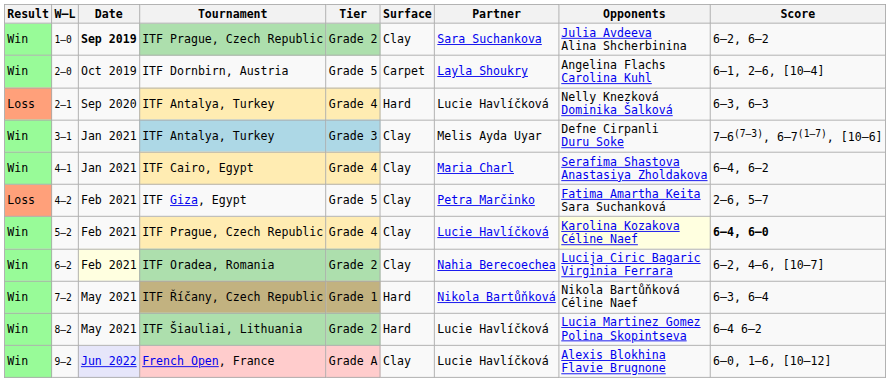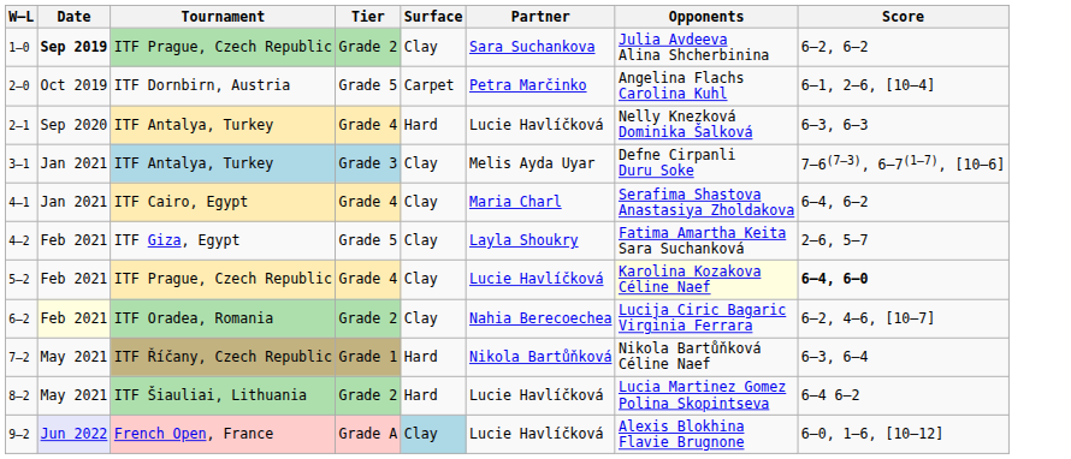 <table class="sortable wikitable">
 <tr>
-<th>Result</th>
 <th class=unsortable>W–L</th>
 <th>Date</th>
 <th>Tournament</th>
 <th>Tier</th>
 <th>Surface</th>
 <th>Partner</th>
 <th>Opponents</th>
 <th class=unsortable>Score</th>
 </tr>
 <tr>
-<td style=background:#98fb98;>Win</td>
 <td><small>1–0</small></td>
 <td><strong>Sep 2019</strong></td>
 <td style=background:#ADDFAD>ITF Prague, Czech Republic</td>
 <td style=background:#ADDFAD>Grade 2</td>
 <td>Clay</td>
 <td> <a href='#'>Sara Suchankova</a></td>
 <td> <a href='#'>Julia Avdeeva</a> <br> Alina Shcherbinina</td>
 <td>6–2, 6–2</td>
 </tr>
 <tr>
-<td style=background:#98FB98;>Win</td>
 <td><small>2–0</small></td>
 <td>Oct 2019</td>
 <td>ITF Dornbirn, Austria</td>
 <td>Grade 5</td>
 <td>Carpet</td>
-<td> <a href='#'>Layla Shoukry</a></td>
+<td> <a href='#'>Petra Marčinko</a></td>
 <td> Angelina Flachs <br> <a href='#'>Carolina Kuhl</a></td>
 <td>6–1, 2–6, [10–4]</td>
 </tr>
 <tr>
-<td style=background:#ffa07a;>Loss</td>
 <td><small>2–1</small></td>
 <td>Sep 2020</td>
 <td style=background:#ffecb2>ITF Antalya, Turkey</td>
 <td style=background:#ffecb2>Grade 4</td>
 <td>Hard</td>
 <td> Lucie Havlíčková</td>
 <td> Nelly Knezková <br> <a href='#'>Dominika Šalková</a></td>
 <td>6–3, 6–3</td>
 </tr>
 <tr>
-<td style=background:#98FB98;>Win</td>
 <td><small>3–1</small></td>
 <td>Jan 2021</td>
 <td style=background:lightblue>ITF Antalya, Turkey</td>
 <td style=background:lightblue>Grade 3</td>
 <td>Clay</td>
 <td> Melis Ayda Uyar</td>
 <td> Defne Cirpanli <br> <a href='#'>Duru Soke</a></td>
 <td>7–6<sup>(7–3)</sup>, 6–7<sup>(1–7)</sup>, [10–6]</td>
 </tr>
 <tr>
-<td style=background:#98FB98;>Win</td>
 <td><small>4–1</small></td>
 <td>Jan 2021</td>
 <td style=background:#ffecb2>ITF Cairo, Egypt</td>
 <td style=background:#ffecb2>Grade 4</td>
 <td>Clay</td>
 <td> <a href='#'>Maria Charl</a></td>
 <td> <a href='#'>Serafima Shastova</a> <br> <a href='#'>Anastasiya Zholdakova</a></td>
 <td>6–4, 6–2</td>
 </tr>
 <tr>
-<td style=background:#ffa07a;>Loss</td>
 <td><small>4–2</small></td>
 <td>Feb 2021</td>
 <td>ITF <a href='#'>Giza</a>, Egypt</td>
 <td>Grade 5</td>
 <td>Clay</td>
-<td> <a href='#'>Petra Marčinko</a></td>
+<td> <a href='#'>Layla Shoukry</a></td>
 <td> <a href='#'>Fatima Amartha Keita</a> <br> Sara Suchanková</td>
 <td>2–6, 5–7</td>
 </tr>
 <tr>
-<td style=background:#98FB98;>Win</td>
 <td><small>5–2</small></td>
 <td>Feb 2021</td>
 <td style=background:#ffecb2>ITF Prague, Czech Republic</td>
 <td style=background:#ffecb2>Grade 4</td>
 <td>Clay</td>
 <td> <a href='#'>Lucie Havlíčková</a></td>
 <td style="background: lightyellow;"> <a href='#'>Karolina Kozakova</a> <br> <a href='#'>Céline Naef</a></td>
 <td><strong>6–4, 6–0</strong></td>
 </tr>
 <tr>
-<td style=background:#98FB98;>Win</td>
 <td><small>6–2</small></td>
 <td style="background: lightyellow;">Feb 2021</td>
 <td style=background:#ADDFAD>ITF Oradea, Romania</td>
 <td style=background:#ADDFAD>Grade 2</td>
 <td>Clay</td>
 <td> <a href='#'>Nahia Berecoechea</a></td>
 <td> <a href='#'>Lucija Ciric Bagaric</a> <br> <a href='#'>Virginia Ferrara</a></td>
 <td>6–2, 4–6, [10–7]</td>
 </tr>
 <tr>
-<td style=background:#98FB98;>Win</td>
 <td><small>7–2</small></td>
 <td>May 2021</td>
 <td style=background:#C2B280>ITF Říčany, Czech Republic</td>
 <td style=background:#C2B280>Grade 1</td>
 <td>Hard</td>
 <td> <a href='#'>Nikola Bartůňková</a></td>
 <td> Nikola Bartůňková <br>  Céline Naef</td>
 <td>6–3, 6–4</td>
 </tr>
 <tr>
-<td style=background:#98FB98;>Win</td>
 <td><small>8–2</small></td>
 <td>May 2021</td>
 <td style=background:#ADDFAD>ITF Šiauliai, Lithuania</td>
 <td style=background:#ADDFAD>Grade 2</td>
 <td>Hard</td>
 <td> Lucie Havlíčková</td>
 <td> <a href='#'>Lucia Martinez Gomez</a> <br> <a href='#'>Polina Skopintseva</a></td>
 <td>6–4 6–2</td>
 </tr>
 <tr>
-<td style=background:#98FB98;>Win</td>
 <td><small>9–2</small></td>
 <td style="background: lavender;"><a href='#'>Jun 2022</a></td>
 <td style=background:#fcc><a href='#'>French Open</a>, France</td>
 <td style=background:#fcc>Grade A</td>
-<td>Clay</td>
+<td style="background: lightblue;">Clay</td>
 <td> Lucie Havlíčková</td>
 <td> <a href='#'>Alexis Blokhina</a> <br> <a href='#'>Flavie Brugnone</a></td>
 <td>6–0, 1–6, [10–12]</td>
 </tr>
 </table>
